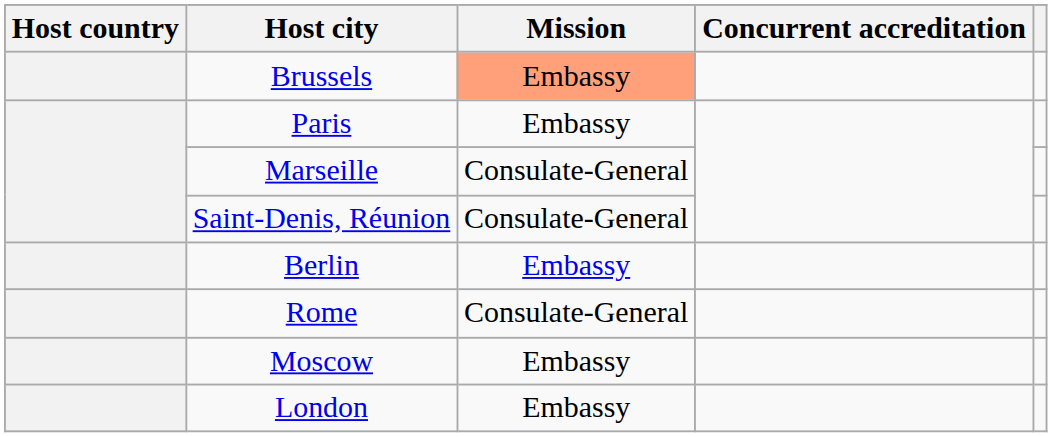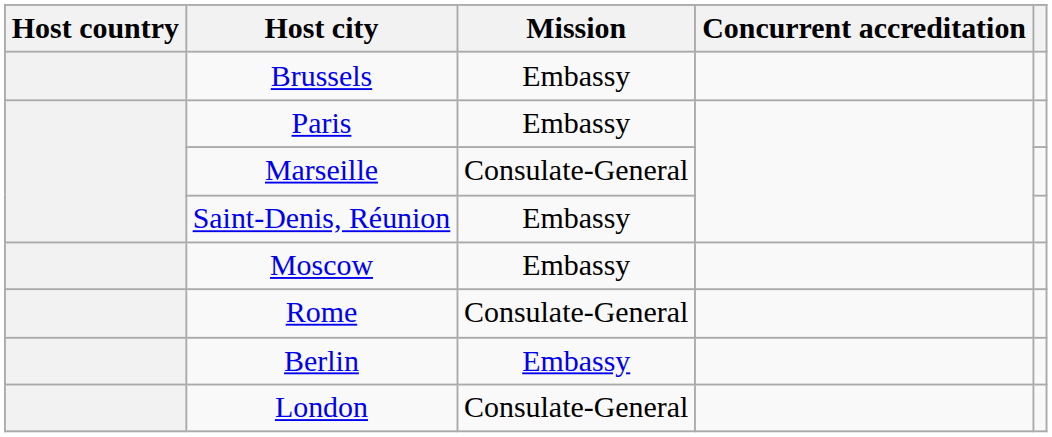 <table class="wikitable plainrowheaders" style="text-align:center;">
 <tr>
 <th scope="col">Host country</th>
 <th scope="col">Host city</th>
 <th scope="col">Mission</th>
 <th scope="col">Concurrent accreditation</th>
 <th scope="col"></th>
 </tr>
 <tr>
 <th scope="row"></th>
 <td><a href='#'>Brussels</a></td>
-<td style="background: lightsalmon;">Embassy</td>
+<td>Embassy</td>
 <td></td>
 <td></td>
 </tr>
 <tr>
 <th scope="row" rowspan="3"></th>
 <td><a href='#'>Paris</a></td>
 <td>Embassy</td>
 <td rowspan="3"></td>
 <td></td>
 </tr>
 <tr>
 <td><a href='#'>Marseille</a></td>
 <td>Consulate-General</td>
 <td></td>
 </tr>
 <tr>
 <td><a href='#'>Saint-Denis, Réunion</a></td>
-<td>Consulate-General</td>
+<td>Embassy</td>
 <td></td>
 </tr>
 <tr>
 <th scope="row"></th>
-<td><a href='#'>Berlin</a></td>
-<td><a href='#'>Embassy</a></td>
+<td><a href='#'>Moscow</a></td>
+<td>Embassy</td>
 <td></td>
 <td></td>
 </tr>
 <tr>
 <th scope="row"></th>
 <td><a href='#'>Rome</a></td>
 <td>Consulate-General</td>
 <td></td>
 <td></td>
 </tr>
 <tr>
 <th scope="row"></th>
-<td><a href='#'>Moscow</a></td>
-<td>Embassy</td>
+<td><a href='#'>Berlin</a></td>
+<td><a href='#'>Embassy</a></td>
 <td></td>
 <td></td>
 </tr>
 <tr>
 <th scope="row"></th>
 <td><a href='#'>London</a></td>
-<td>Embassy</td>
+<td>Consulate-General</td>
 <td></td>
 <td></td>
 </tr>
 </table>
